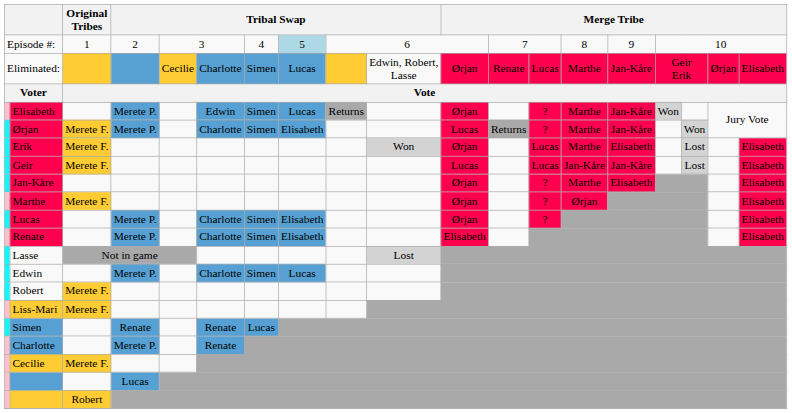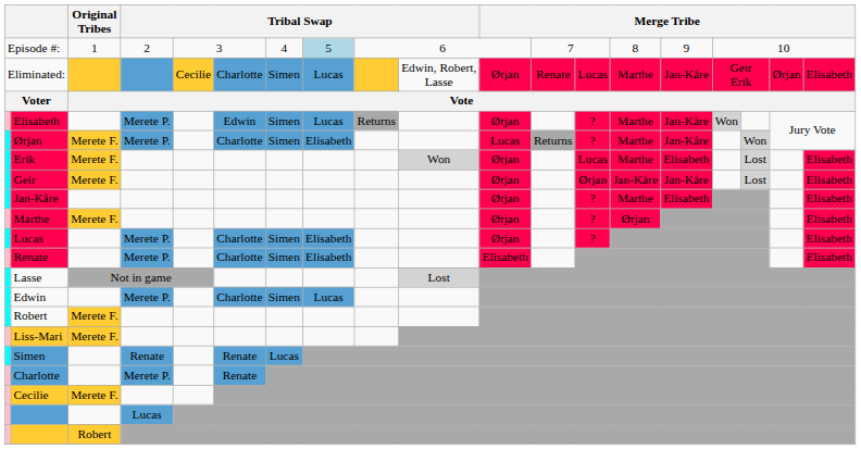 <table class="wikitable" style="text-align:center">
 <tr>
 <th colspan=2></th>
 <th colspan=1>Original<br>Tribes</th>
 <th colspan=7>Tribal Swap</th>
 <th colspan=10>Merge Tribe</th>
 </tr>
 <tr>
 <td colspan=2 align="left">Episode #:</td>
 <td colspan=1>1</td>
 <td colspan=1>2</td>
 <td colspan=2>3</td>
 <td colspan=1>4</td>
 <td colspan=1 style="background: lightblue;">5</td>
 <td colspan=3>6</td>
 <td colspan=2>7</td>
 <td colspan=1>8</td>
 <td colspan=1>9</td>
 <td colspan=4>10</td>
 </tr>
 <tr>
 <td colspan=2 align="left">Eliminated:</td>
 <td bgcolor="#FFCC33"><br></td>
 <td bgcolor="#56A0D3"><br></td>
 <td bgcolor="#FFCC33">Cecilie<br></td>
 <td bgcolor="#56A0D3">Charlotte<br></td>
 <td bgcolor="#56A0D3">Simen<br></td>
 <td bgcolor="#56A0D3">Lucas</td>
 <td bgcolor="#FFCC33"><br></td>
 <td>Edwin, Robert,<br>Lasse<br></td>
 <td bgcolor="#FF004F">Ørjan<br></td>
 <td bgcolor="#FF004F">Renate<br></td>
 <td bgcolor="#FF004F">Lucas<br></td>
 <td bgcolor="#FF004F">Marthe<br></td>
 <td bgcolor="#FF004F">Jan-Kåre<br></td>
 <td colspan=2 bgcolor="#FF004F">Geir<br>Erik<br></td>
 <td bgcolor="#FF004F">Ørjan<br></td>
 <td bgcolor="#FF004F">Elisabeth<br></td>
 </tr>
 <tr>
 <th colspan=2>Voter</th>
 <th colspan=17>Vote</th>
 </tr>
 <tr>
 <td style="background:pink"></td>
 <td bgcolor="#FF004F" align=left>Elisabeth</td>
 <td></td>
 <td bgcolor="#56A0D3">Merete P.</td>
 <td></td>
 <td bgcolor="#56A0D3">Edwin</td>
 <td bgcolor="#56A0D3">Simen</td>
 <td bgcolor="#56A0D3">Lucas</td>
 <td bgcolor="darkgray">Returns</td>
 <td></td>
 <td bgcolor="#FF004F">Ørjan</td>
 <td></td>
 <td bgcolor="#FF004F">?</td>
 <td bgcolor="#FF004F">Marthe</td>
 <td bgcolor="#FF004F">Jan-Kåre</td>
 <td bgcolor="lightgray">Won</td>
 <td></td>
 <td rowspan=2 colspan=2>Jury Vote</td>
 </tr>
 <tr>
 <td style="background:cyan"></td>
 <td bgcolor="#FF004F" align=left>Ørjan</td>
 <td bgcolor="#FFCC33">Merete F.</td>
 <td bgcolor="#56A0D3">Merete P.</td>
 <td></td>
 <td bgcolor="#56A0D3">Charlotte</td>
 <td bgcolor="#56A0D3">Simen</td>
 <td bgcolor="#56A0D3">Elisabeth</td>
 <td></td>
 <td></td>
 <td bgcolor="#FF004F">Lucas</td>
 <td bgcolor="darkgray">Returns</td>
 <td bgcolor="#FF004F">?</td>
 <td bgcolor="#FF004F">Marthe</td>
 <td bgcolor="#FF004F">Jan-Kåre</td>
 <td></td>
 <td bgcolor="lightgray">Won</td>
 </tr>
 <tr>
 <td style="background:cyan"></td>
 <td bgcolor="#FF004F" align=left>Erik</td>
 <td bgcolor="#FFCC33">Merete F.</td>
 <td></td>
 <td></td>
 <td></td>
 <td></td>
 <td></td>
 <td></td>
 <td bgcolor="lightgray">Won</td>
 <td bgcolor="#FF004F">Ørjan</td>
 <td></td>
 <td bgcolor="#FF004F">Lucas</td>
 <td bgcolor="#FF004F">Marthe</td>
 <td bgcolor="#FF004F">Elisabeth</td>
 <td></td>
 <td bgcolor="lightgray">Lost</td>
 <td></td>
 <td bgcolor="#FF004F">Elisabeth</td>
 </tr>
 <tr>
 <td style="background:cyan"></td>
 <td bgcolor="#FF004F" align=left>Geir</td>
 <td bgcolor="#FFCC33">Merete F.</td>
 <td></td>
 <td></td>
 <td></td>
 <td></td>
 <td></td>
 <td></td>
 <td></td>
-<td bgcolor="#FF004F">Lucas</td>
+<td bgcolor="#FF004F">Ørjan</td>
 <td></td>
-<td bgcolor="#FF004F">Lucas</td>
+<td bgcolor="#FF004F">Ørjan</td>
 <td bgcolor="#FF004F">Jan-Kåre</td>
 <td bgcolor="#FF004F">Jan-Kåre</td>
 <td></td>
 <td bgcolor="lightgray">Lost</td>
 <td></td>
 <td bgcolor="#FF004F">Elisabeth</td>
 </tr>
 <tr>
 <td style="background:cyan"></td>
 <td bgcolor="#FF004F" align=left>Jan-Kåre</td>
 <td></td>
 <td></td>
 <td></td>
 <td></td>
 <td></td>
 <td></td>
 <td></td>
 <td></td>
 <td bgcolor="#FF004F">Ørjan</td>
 <td></td>
 <td bgcolor="#FF004F">?</td>
 <td bgcolor="#FF004F">Marthe</td>
 <td bgcolor="#FF004F">Elisabeth</td>
 <td bgcolor="darkgray" colspan=2></td>
 <td></td>
 <td bgcolor="#FF004F">Elisabeth</td>
 </tr>
 <tr>
 <td style="background:pink"></td>
 <td bgcolor="#FF004F" align=left>Marthe</td>
 <td bgcolor="#FFCC33">Merete F.</td>
 <td></td>
 <td></td>
 <td></td>
 <td></td>
 <td></td>
 <td></td>
 <td></td>
 <td bgcolor="#FF004F">Ørjan</td>
 <td></td>
 <td bgcolor="#FF004F">?</td>
 <td bgcolor="#FF004F">Ørjan</td>
 <td bgcolor="darkgray" colspan=3></td>
 <td></td>
 <td bgcolor="#FF004F">Elisabeth</td>
 </tr>
 <tr>
 <td style="background:cyan"></td>
 <td bgcolor="#FF004F" align=left>Lucas</td>
 <td></td>
 <td bgcolor="#56A0D3">Merete P.</td>
 <td></td>
 <td bgcolor="#56A0D3">Charlotte</td>
 <td bgcolor="#56A0D3">Simen</td>
 <td bgcolor="#56A0D3">Elisabeth</td>
 <td></td>
 <td></td>
 <td bgcolor="#FF004F">Ørjan</td>
 <td></td>
 <td bgcolor="#FF004F">?</td>
 <td colspan=4 bgcolor="darkgray"></td>
 <td></td>
 <td bgcolor="#FF004F">Elisabeth</td>
 </tr>
 <tr>
 <td style="background:pink"></td>
 <td bgcolor="#FF004F" align=left>Renate</td>
 <td></td>
 <td bgcolor="#56A0D3">Merete P.</td>
 <td></td>
 <td bgcolor="#56A0D3">Charlotte</td>
 <td bgcolor="#56A0D3">Simen</td>
 <td bgcolor="#56A0D3">Elisabeth</td>
 <td></td>
 <td></td>
 <td bgcolor="#FF004F">Elisabeth</td>
 <td></td>
 <td bgcolor="darkgray" colspan=5></td>
 <td></td>
 <td bgcolor="#FF004F">Elisabeth</td>
 </tr>
 <tr>
 <td style="background:cyan"></td>
 <td align=left>Lasse</td>
 <td bgcolor="darkgray" colspan=3>Not in game</td>
 <td></td>
 <td></td>
 <td></td>
 <td></td>
 <td bgcolor="lightgray" rowspan=1>Lost</td>
 <td colspan=9 bgcolor="darkgray"></td>
 </tr>
 <tr>
 <td style="background:cyan"></td>
 <td align=left>Edwin</td>
 <td></td>
 <td bgcolor="#56A0D3">Merete P.</td>
 <td></td>
 <td bgcolor="#56A0D3">Charlotte</td>
 <td bgcolor="#56A0D3">Simen</td>
 <td bgcolor="#56A0D3">Lucas</td>
 <td></td>
 <td></td>
 <td colspan=9 bgcolor="darkgray"></td>
 </tr>
 <tr>
 <td style="background:cyan"></td>
 <td align=left>Robert</td>
 <td bgcolor="#FFCC33">Merete F.</td>
 <td></td>
 <td></td>
 <td></td>
 <td></td>
 <td></td>
 <td></td>
 <td></td>
 <td colspan=9 bgcolor="darkgray"></td>
 </tr>
 <tr>
 <td style="background:pink"></td>
 <td bgcolor="#FFCC33" align=left>Liss-Mari</td>
 <td bgcolor="#FFCC33">Merete F.</td>
 <td></td>
 <td></td>
 <td></td>
 <td></td>
 <td></td>
 <td></td>
 <td colspan=10 bgcolor="darkgray"></td>
 </tr>
 <tr>
 <td style="background:cyan"></td>
 <td bgcolor="#56A0D3" align=left>Simen</td>
 <td></td>
 <td bgcolor="#56A0D3">Renate</td>
 <td></td>
 <td bgcolor="#56A0D3">Renate</td>
 <td bgcolor="#56A0D3">Lucas</td>
 <td colspan=12 bgcolor="darkgray"></td>
 </tr>
 <tr>
 <td style="background:pink"></td>
 <td bgcolor="#56A0D3" align=left>Charlotte</td>
 <td></td>
 <td bgcolor="#56A0D3">Merete P.</td>
 <td></td>
 <td bgcolor="#56A0D3">Renate</td>
 <td bgcolor="darkgray" colspan=13></td>
 </tr>
 <tr>
 <td style="background:pink"></td>
 <td bgcolor="#FFCC33" align=left>Cecilie</td>
 <td bgcolor="#FFCC33">Merete F.</td>
 <td></td>
 <td></td>
 <td bgcolor="darkgray" colspan=14></td>
 </tr>
 <tr>
 <td style="background:pink"></td>
 <td bgcolor="#56A0D3" align=left></td>
 <td></td>
 <td bgcolor="#56A0D3">Lucas</td>
 <td bgcolor="darkgray" colspan=15></td>
 </tr>
 <tr>
 <td style="background:pink"></td>
 <td bgcolor="#FFCC33" align=left></td>
 <td bgcolor="#FFCC33">Robert</td>
 <td bgcolor="darkgray" colspan=16></td>
 </tr>
 <tr>
 </tr>
 </table>
